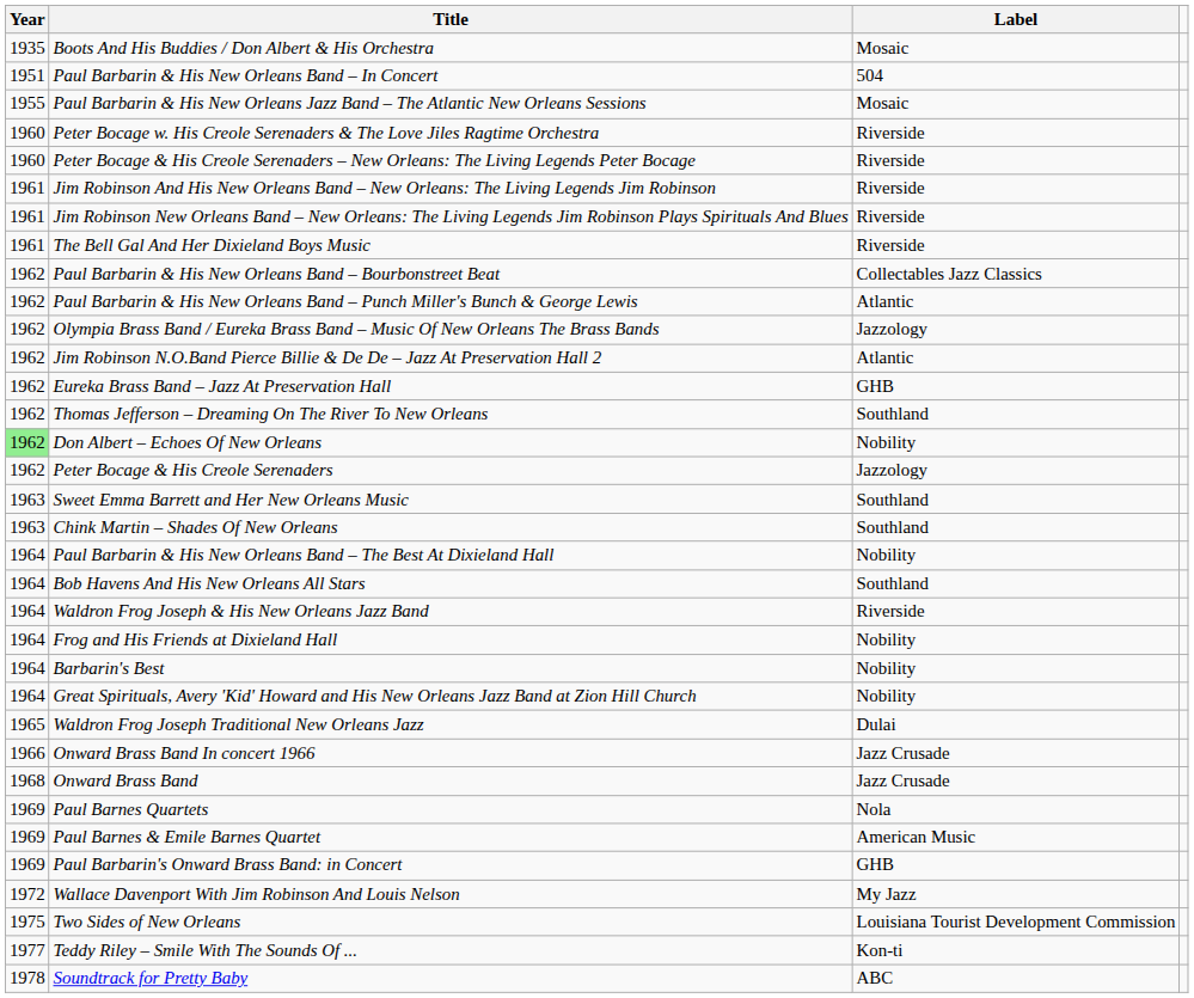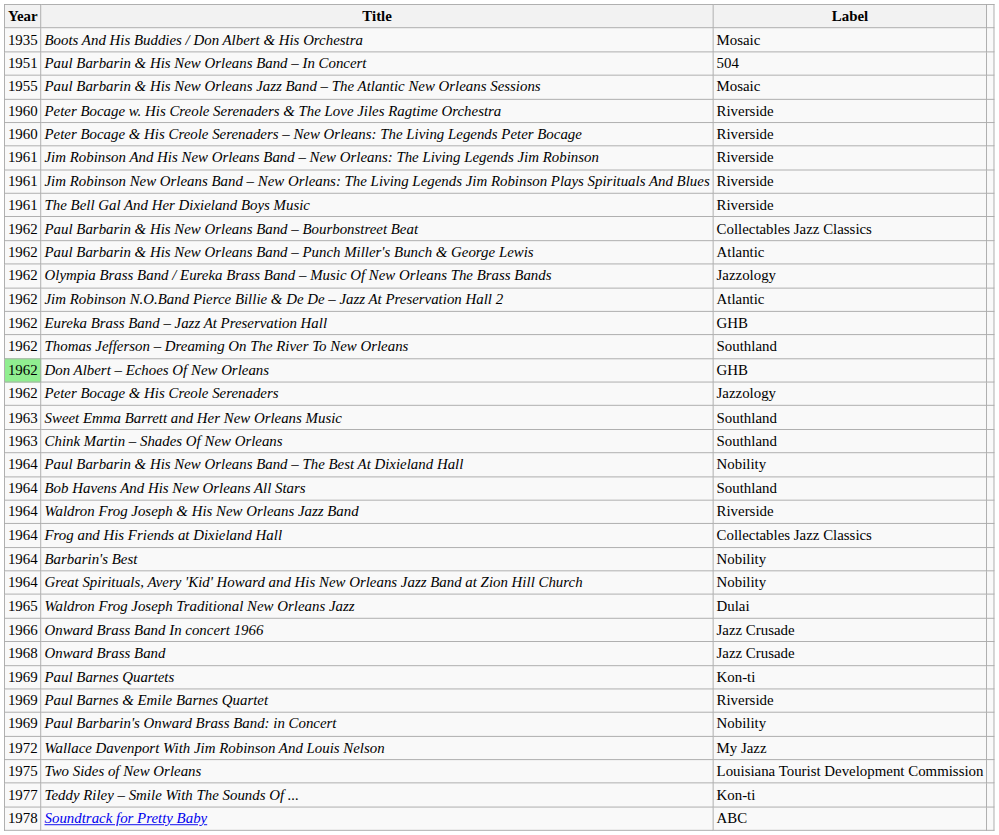 <table class="wikitable">
 <tr>
 <th>Year</th>
 <th>Title</th>
 <th>Label</th>
 </tr>
 <tr>
 <td>1935</td>
 <td><em>Boots And His Buddies / Don Albert & His Orchestra</em></td>
 <td>Mosaic</td>
 <td><br></td>
 </tr>
 <tr>
 <td>1951</td>
 <td><em>Paul Barbarin & His New Orleans Band  –  In Concert</em></td>
 <td>504</td>
 <td><br></td>
 </tr>
 <tr>
 <td>1955</td>
 <td><em>Paul Barbarin & His New Orleans Jazz Band  –  The Atlantic New Orleans Sessions</em></td>
 <td>Mosaic</td>
 <td><br></td>
 </tr>
 <tr>
 <td>1960</td>
 <td><em>Peter Bocage w. His Creole Serenaders & The Love Jiles Ragtime Orchestra</em></td>
 <td>Riverside</td>
 <td><br></td>
 </tr>
 <tr>
 <td>1960</td>
 <td><em>Peter Bocage & His Creole Serenaders  –  New Orleans: The Living Legends Peter Bocage</em></td>
 <td>Riverside</td>
 <td><br></td>
 </tr>
 <tr>
 <td>1961</td>
 <td><em>Jim Robinson And His New Orleans Band  –  New Orleans: The Living Legends Jim Robinson</em></td>
 <td>Riverside</td>
 <td><br></td>
 </tr>
 <tr>
 <td>1961</td>
 <td><em>Jim Robinson New Orleans Band  –  New Orleans: The Living Legends Jim Robinson Plays Spirituals And Blues</em></td>
 <td>Riverside</td>
 <td><br></td>
 </tr>
 <tr>
 <td>1961</td>
 <td><em>The Bell Gal And Her Dixieland Boys Music</em></td>
 <td>Riverside</td>
 <td><br></td>
 </tr>
 <tr>
 <td>1962</td>
 <td><em>Paul Barbarin & His New Orleans Band  –  Bourbonstreet Beat</em></td>
 <td>Collectables Jazz Classics</td>
 <td><br></td>
 </tr>
 <tr>
 <td>1962</td>
 <td><em>Paul Barbarin & His New Orleans Band  –  Punch Miller's Bunch & George Lewis</em></td>
 <td>Atlantic</td>
 <td><br></td>
 </tr>
 <tr>
 <td>1962</td>
 <td><em>Olympia Brass Band / Eureka Brass Band  –  Music Of New Orleans The Brass Bands</em></td>
 <td>Jazzology</td>
 <td><br></td>
 </tr>
 <tr>
 <td>1962</td>
 <td><em>Jim Robinson N.O.Band Pierce Billie & De De  –  Jazz At Preservation Hall 2</em></td>
 <td>Atlantic</td>
 <td><br></td>
 </tr>
 <tr>
 <td>1962</td>
 <td><em>Eureka Brass Band  –  Jazz At Preservation Hall</em></td>
 <td>GHB</td>
 <td><br></td>
 </tr>
 <tr>
 <td>1962</td>
 <td><em>Thomas Jefferson  –  Dreaming On The River To New Orleans</em></td>
 <td>Southland</td>
 <td><br></td>
 </tr>
 <tr>
 <td style="background: lightgreen;">1962</td>
 <td><em>Don Albert  –  Echoes Of New Orleans</em></td>
-<td>Nobility</td>
+<td>GHB</td>
 <td><br></td>
 </tr>
 <tr>
 <td>1962</td>
 <td><em>Peter Bocage & His Creole Serenaders</em></td>
 <td>Jazzology</td>
 <td><br></td>
 </tr>
 <tr>
 <td>1963</td>
 <td><em>Sweet Emma Barrett and Her New Orleans Music</em></td>
 <td>Southland</td>
 <td><br></td>
 </tr>
 <tr>
 <td>1963</td>
 <td><em>Chink Martin  –  Shades Of New Orleans</em></td>
 <td>Southland</td>
 <td><br></td>
 </tr>
 <tr>
 <td>1964</td>
 <td><em>Paul Barbarin & His New Orleans Band  –  The Best At Dixieland Hall</em></td>
 <td>Nobility</td>
 <td><br></td>
 </tr>
 <tr>
 <td>1964</td>
 <td><em>Bob Havens And His New Orleans All Stars</em></td>
 <td>Southland</td>
 <td><br></td>
 </tr>
 <tr>
 <td>1964</td>
 <td><em>Waldron Frog Joseph & His New Orleans Jazz Band</em></td>
 <td>Riverside</td>
 <td><br></td>
 </tr>
 <tr>
 <td>1964</td>
 <td><em>Frog and His Friends at Dixieland Hall</em></td>
-<td>Nobility</td>
+<td>Collectables Jazz Classics</td>
 <td><br></td>
 </tr>
 <tr>
 <td>1964</td>
 <td><em>Barbarin's Best</em></td>
 <td>Nobility</td>
 <td><br></td>
 </tr>
 <tr>
 <td>1964</td>
 <td><em>Great Spirituals, Avery 'Kid' Howard and His New Orleans Jazz Band at Zion Hill Church</em></td>
 <td>Nobility</td>
 <td><br></td>
 </tr>
 <tr>
 <td>1965</td>
 <td><em>Waldron Frog Joseph Traditional New Orleans Jazz</em></td>
 <td>Dulai</td>
 <td><br></td>
 </tr>
 <tr>
 <td>1966</td>
 <td><em>Onward Brass Band In concert 1966</em></td>
 <td>Jazz Crusade</td>
 <td><br></td>
 </tr>
 <tr>
 <td>1968</td>
 <td><em>Onward Brass Band</em></td>
 <td>Jazz Crusade</td>
 <td><br></td>
 </tr>
 <tr>
 <td>1969</td>
 <td><em>Paul Barnes Quartets</em></td>
-<td>Nola</td>
+<td>Kon-ti</td>
 <td><br></td>
 </tr>
 <tr>
 <td>1969</td>
 <td><em>Paul Barnes & Emile Barnes Quartet</em></td>
-<td>American Music</td>
+<td>Riverside</td>
 <td><br></td>
 </tr>
 <tr>
 <td>1969</td>
 <td><em>Paul Barbarin's Onward Brass Band: in Concert</em></td>
-<td>GHB</td>
+<td>Nobility</td>
 <td><br></td>
 </tr>
 <tr>
 <td>1972</td>
 <td><em>Wallace Davenport With Jim Robinson And Louis Nelson</em></td>
 <td>My Jazz</td>
 <td><br></td>
 </tr>
 <tr>
 <td>1975</td>
 <td><em>Two Sides of New Orleans</em></td>
 <td>Louisiana Tourist Development Commission</td>
 <td><br></td>
 </tr>
 <tr>
 <td>1977</td>
 <td><em>Teddy Riley  –  Smile With The Sounds Of ...</em></td>
 <td>Kon-ti</td>
 <td><br></td>
 </tr>
 <tr>
 <td>1978</td>
 <td><em><a href='#'>Soundtrack for Pretty Baby</a></em></td>
 <td>ABC</td>
 <td><br></td>
 </tr>
 </table>
